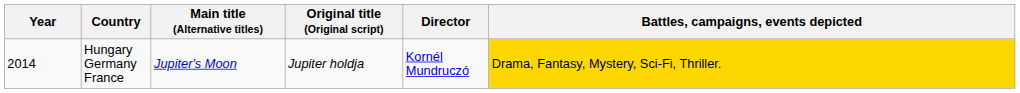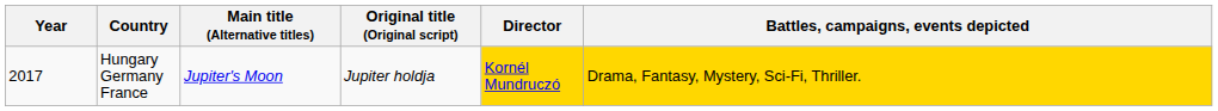 <table class="wikitable sortable" style="width:100%;">
 <tr>
 <th class="unsortable">Year</th>
 <th width= 80>Country</th>
 <th width=160>Main title<br><small>(Alternative titles)</small></th>
 <th width=140>Original title<br><small>(Original script)</small></th>
 <th width=100>Director</th>
 <th class="unsortable">Battles, campaigns, events depicted</th>
 </tr>
 <tr>
-<td>2014</td>
+<td>2017</td>
 <td>Hungary<br>Germany<br>France</td>
 <td><em><a href='#'>Jupiter's Moon</a></em></td>
 <td><em>Jupiter holdja</em></td>
-<td><a href='#'>Kornél Mundruczó</a></td>
+<td style="background: gold;"><a href='#'>Kornél Mundruczó</a></td>
 <td style="background: gold;">Drama, Fantasy, Mystery, Sci-Fi, Thriller.</td>
 </tr>
 </table>
